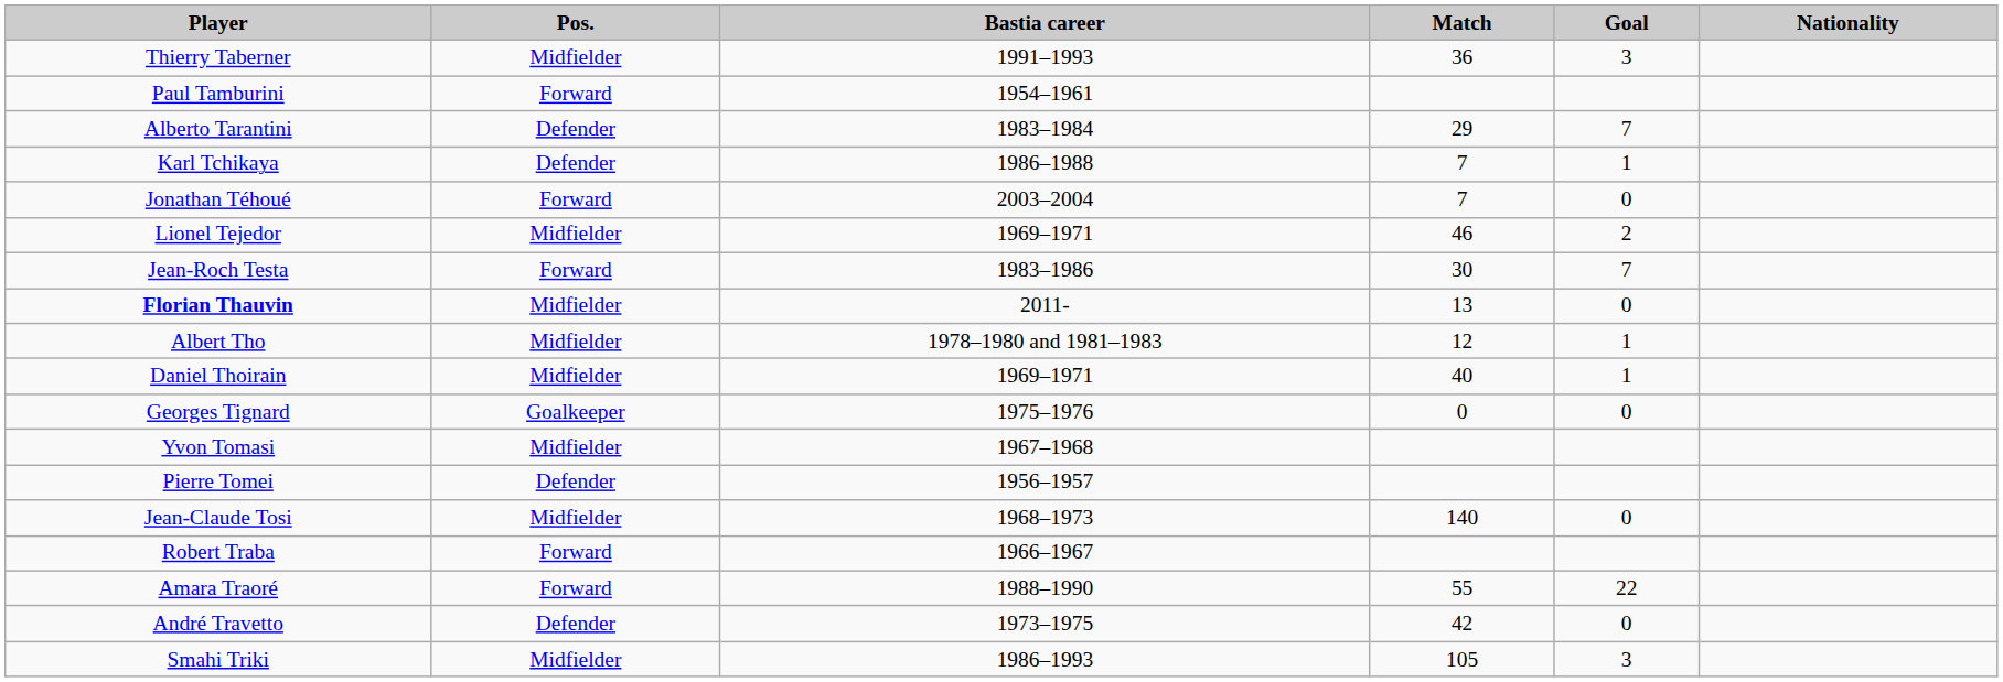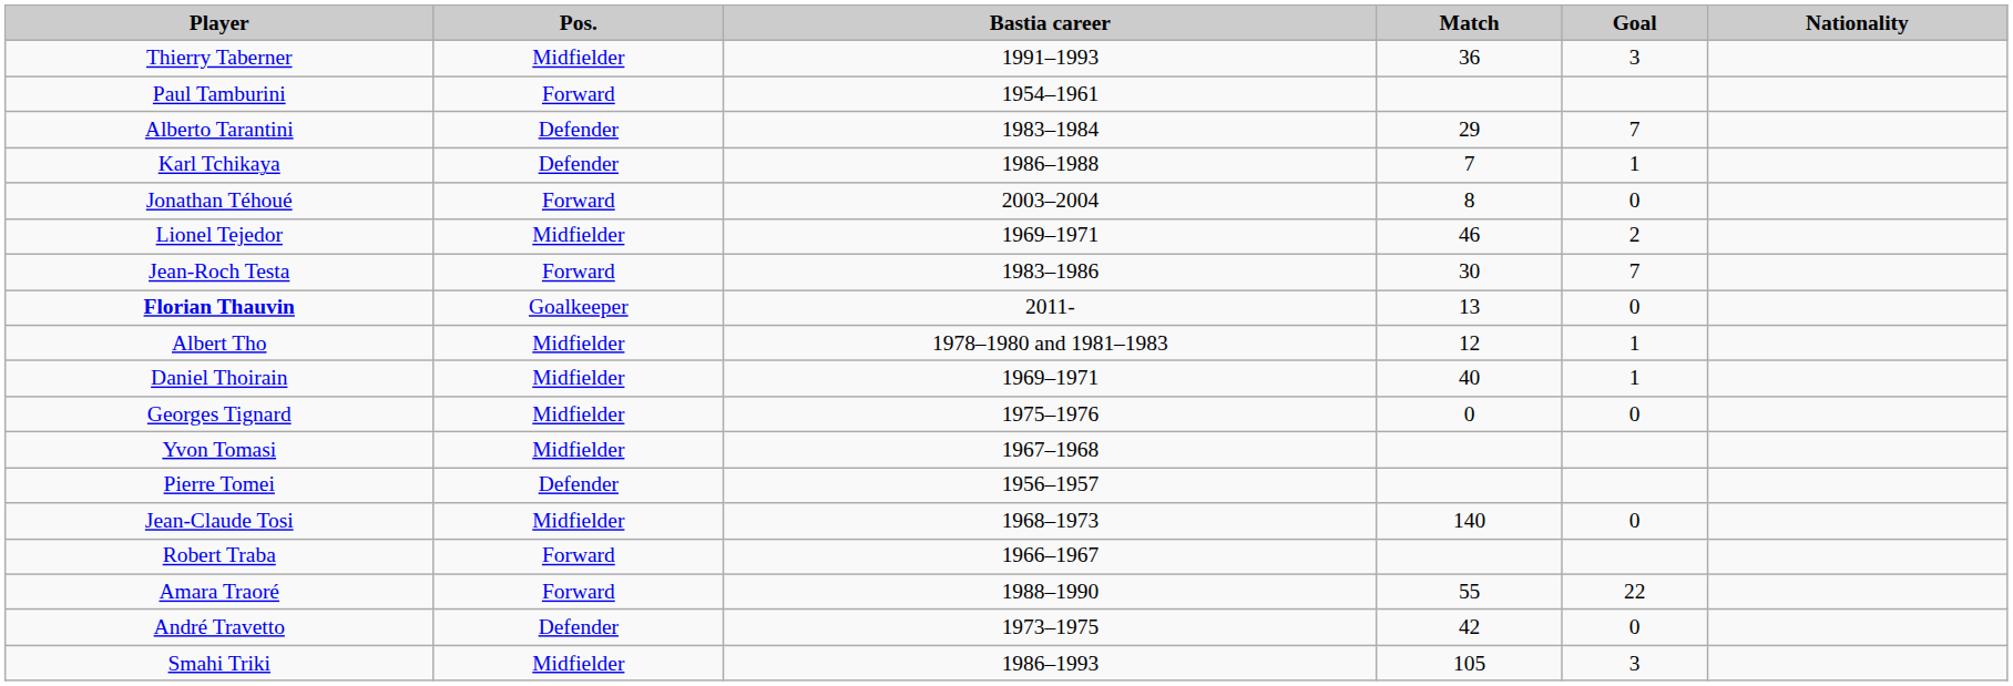 <table cellpadding="4" cellspacing="0" border="1" width="100%" style="text-align: center; font-size: 85%; border: gray solid 1px; border-collapse: collapse;" class="wikitable sortable">
 <tr bgcolor="#CCCCCC">
 <td align="center"><strong>Player</strong></td>
 <td align="center"><strong>Pos.</strong></td>
 <td align="center"><strong>Bastia career</strong></td>
 <td align="center"><strong>Match</strong></td>
 <td align="center"><strong>Goal</strong></td>
 <td align="center"><strong>Nationality</strong></td>
 </tr>
 <tr>
 <td><a href='#'>Thierry Taberner</a></td>
 <td><a href='#'>Midfielder</a></td>
 <td>1991–1993</td>
 <td>36</td>
 <td>3</td>
 <td></td>
 </tr>
 <tr>
 <td><a href='#'>Paul Tamburini</a></td>
 <td><a href='#'>Forward</a></td>
 <td>1954–1961</td>
 <td></td>
 <td></td>
 <td></td>
 </tr>
 <tr>
 <td><a href='#'>Alberto Tarantini</a></td>
 <td><a href='#'>Defender</a></td>
 <td>1983–1984</td>
 <td>29</td>
 <td>7</td>
 <td></td>
 </tr>
 <tr>
 <td><a href='#'>Karl Tchikaya</a></td>
 <td><a href='#'>Defender</a></td>
 <td>1986–1988</td>
 <td>7</td>
 <td>1</td>
 <td></td>
 </tr>
 <tr>
 <td><a href='#'>Jonathan Téhoué</a></td>
 <td><a href='#'>Forward</a></td>
 <td>2003–2004</td>
-<td>7</td>
+<td>8</td>
 <td>0</td>
 <td></td>
 </tr>
 <tr>
 <td><a href='#'>Lionel Tejedor</a></td>
 <td><a href='#'>Midfielder</a></td>
 <td>1969–1971</td>
 <td>46</td>
 <td>2</td>
 <td></td>
 </tr>
 <tr>
 <td><a href='#'>Jean-Roch Testa</a></td>
 <td><a href='#'>Forward</a></td>
 <td>1983–1986</td>
 <td>30</td>
 <td>7</td>
 <td></td>
 </tr>
 <tr>
 <td><strong><a href='#'>Florian Thauvin</a></strong></td>
-<td><a href='#'>Midfielder</a></td>
+<td><a href='#'>Goalkeeper</a></td>
 <td>2011-</td>
 <td>13</td>
 <td>0</td>
 <td></td>
 </tr>
 <tr>
 <td><a href='#'>Albert Tho</a></td>
 <td><a href='#'>Midfielder</a></td>
 <td>1978–1980 and 1981–1983</td>
 <td>12</td>
 <td>1</td>
 <td></td>
 </tr>
 <tr>
 <td><a href='#'>Daniel Thoirain</a></td>
 <td><a href='#'>Midfielder</a></td>
 <td>1969–1971</td>
 <td>40</td>
 <td>1</td>
 <td></td>
 </tr>
 <tr>
 <td><a href='#'>Georges Tignard</a></td>
-<td><a href='#'>Goalkeeper</a></td>
+<td><a href='#'>Midfielder</a></td>
 <td>1975–1976</td>
 <td>0</td>
 <td>0</td>
 <td></td>
 </tr>
 <tr>
 <td><a href='#'>Yvon Tomasi</a></td>
 <td><a href='#'>Midfielder</a></td>
 <td>1967–1968</td>
 <td></td>
 <td></td>
 <td></td>
 </tr>
 <tr>
 <td><a href='#'>Pierre Tomei</a></td>
 <td><a href='#'>Defender</a></td>
 <td>1956–1957</td>
 <td></td>
 <td></td>
 <td></td>
 </tr>
 <tr>
 <td><a href='#'>Jean-Claude Tosi</a></td>
 <td><a href='#'>Midfielder</a></td>
 <td>1968–1973</td>
 <td>140</td>
 <td>0</td>
 <td></td>
 </tr>
 <tr>
 <td><a href='#'>Robert Traba</a></td>
 <td><a href='#'>Forward</a></td>
 <td>1966–1967</td>
 <td></td>
 <td></td>
 <td></td>
 </tr>
 <tr>
 <td><a href='#'>Amara Traoré</a></td>
 <td><a href='#'>Forward</a></td>
 <td>1988–1990</td>
 <td>55</td>
 <td>22</td>
 <td></td>
 </tr>
 <tr>
 <td><a href='#'>André Travetto</a></td>
 <td><a href='#'>Defender</a></td>
 <td>1973–1975</td>
 <td>42</td>
 <td>0</td>
 <td></td>
 </tr>
 <tr>
 <td><a href='#'>Smahi Triki</a></td>
 <td><a href='#'>Midfielder</a></td>
 <td>1986–1993</td>
 <td>105</td>
 <td>3</td>
 <td></td>
 </tr>
 </table>
